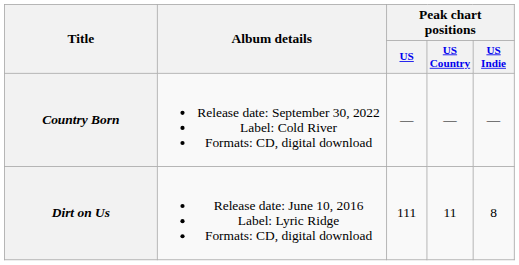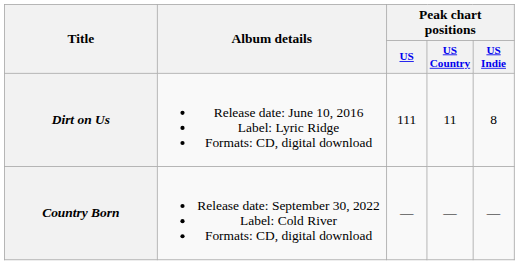 <table class="wikitable plainrowheaders" style="text-align:center;">
 <tr>
 <th style="width:12em;" rowspan="2">Title</th>
 <th style="width:18em;" rowspan="2">Album details</th>
 <th colspan="3">Peak chart<br>positions</th>
 </tr>
 <tr style="font-size:smaller;">
 <th style="width:45px;"><a href='#'>US</a><br></th>
 <th style="width:45px;"><a href='#'>US<br>Country</a><br></th>
 <th style="width:45px;"><a href='#'>US<br>Indie</a><br></th>
 </tr>
 <tr>
+<th scope="row"><em>Dirt on Us</em></th>
+<td><br><ul><li>Release date: June 10, 2016</li><li>Label: Lyric Ridge</li><li>Formats: CD, digital download</li></ul></td>
+<td>111</td>
+<td>11</td>
+<td>8</td>
+</tr>
+<tr>
 <th scope="row"><em>Country Born</em></th>
 <td><br><ul><li>Release date: September 30, 2022</li><li>Label: Cold River</li><li>Formats: CD, digital download</li></ul></td>
 <td>—</td>
 <td>—</td>
 <td>—</td>
 </tr>
-<tr>
-<th scope="row"><em>Dirt on Us</em></th>
-<td><br><ul><li>Release date: June 10, 2016</li><li>Label: Lyric Ridge</li><li>Formats: CD, digital download</li></ul></td>
-<td>111</td>
-<td>11</td>
-<td>8</td>
-</tr>
 </table>
